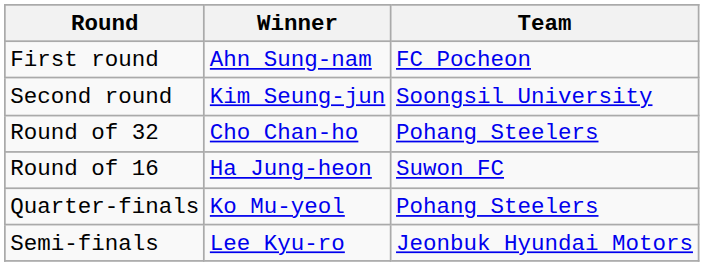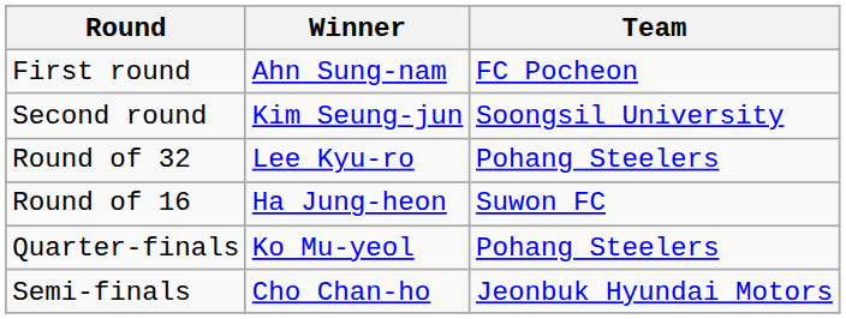 <table class="wikitable">
 <tr>
 <th>Round</th>
 <th>Winner</th>
 <th>Team</th>
 </tr>
 <tr>
 <td>First round</td>
 <td> <a href='#'>Ahn Sung-nam</a></td>
 <td><a href='#'>FC Pocheon</a></td>
 </tr>
 <tr>
 <td>Second round</td>
 <td> <a href='#'>Kim Seung-jun</a></td>
 <td><a href='#'>Soongsil University</a></td>
 </tr>
 <tr>
 <td>Round of 32</td>
-<td> <a href='#'>Cho Chan-ho</a></td>
+<td> <a href='#'>Lee Kyu-ro</a></td>
 <td><a href='#'>Pohang Steelers</a></td>
 </tr>
 <tr>
 <td>Round of 16</td>
 <td> <a href='#'>Ha Jung-heon</a></td>
 <td><a href='#'>Suwon FC</a></td>
 </tr>
 <tr>
 <td>Quarter-finals</td>
 <td> <a href='#'>Ko Mu-yeol</a></td>
 <td><a href='#'>Pohang Steelers</a></td>
 </tr>
 <tr>
 <td>Semi-finals</td>
-<td> <a href='#'>Lee Kyu-ro</a></td>
+<td> <a href='#'>Cho Chan-ho</a></td>
 <td><a href='#'>Jeonbuk Hyundai Motors</a></td>
 </tr>
 </table>
